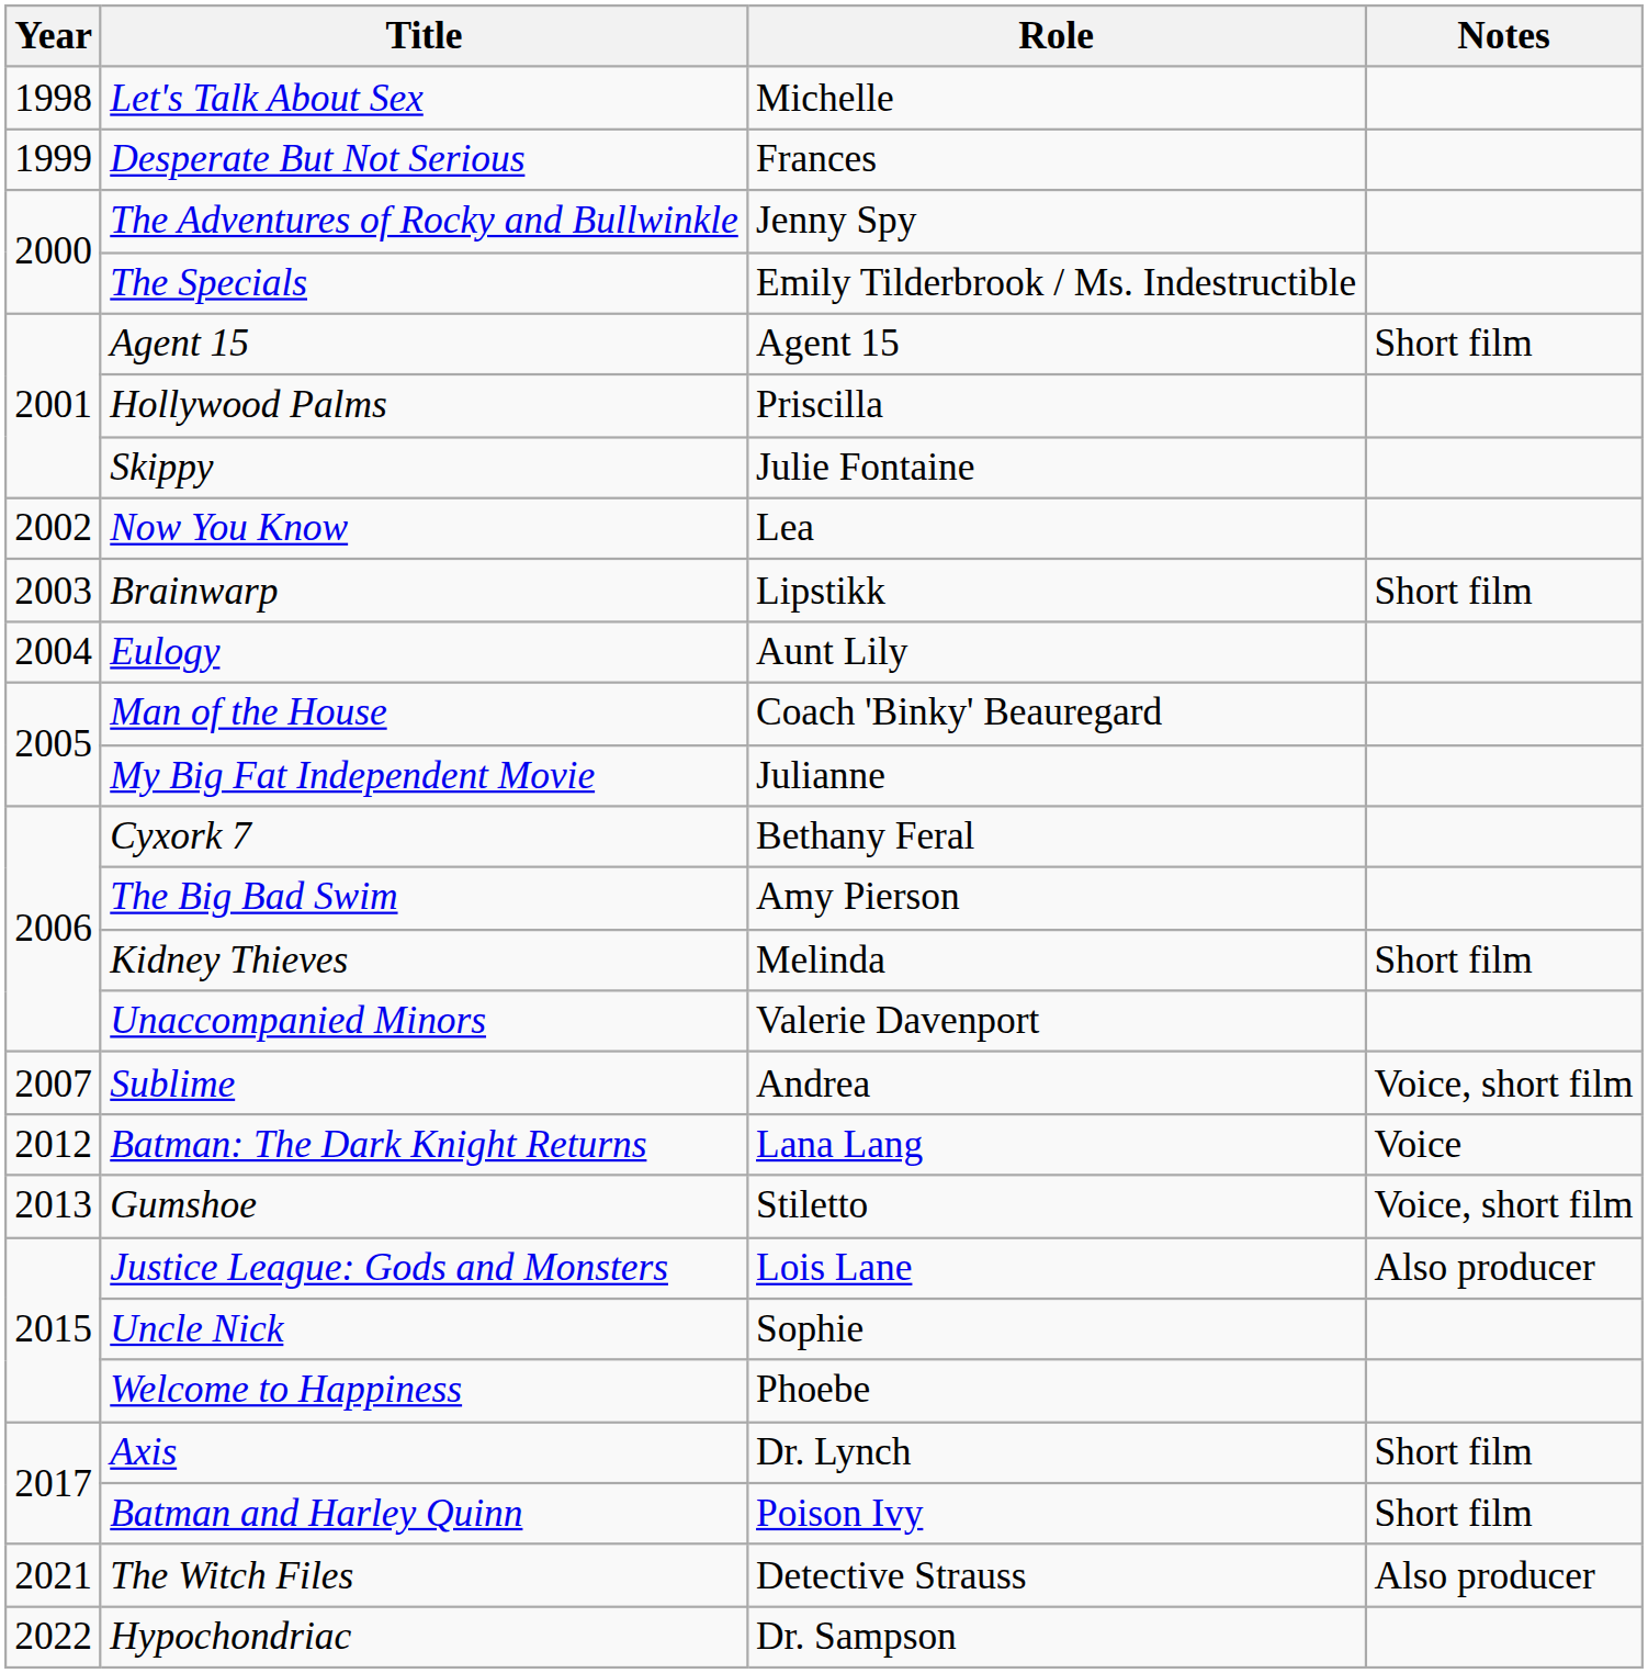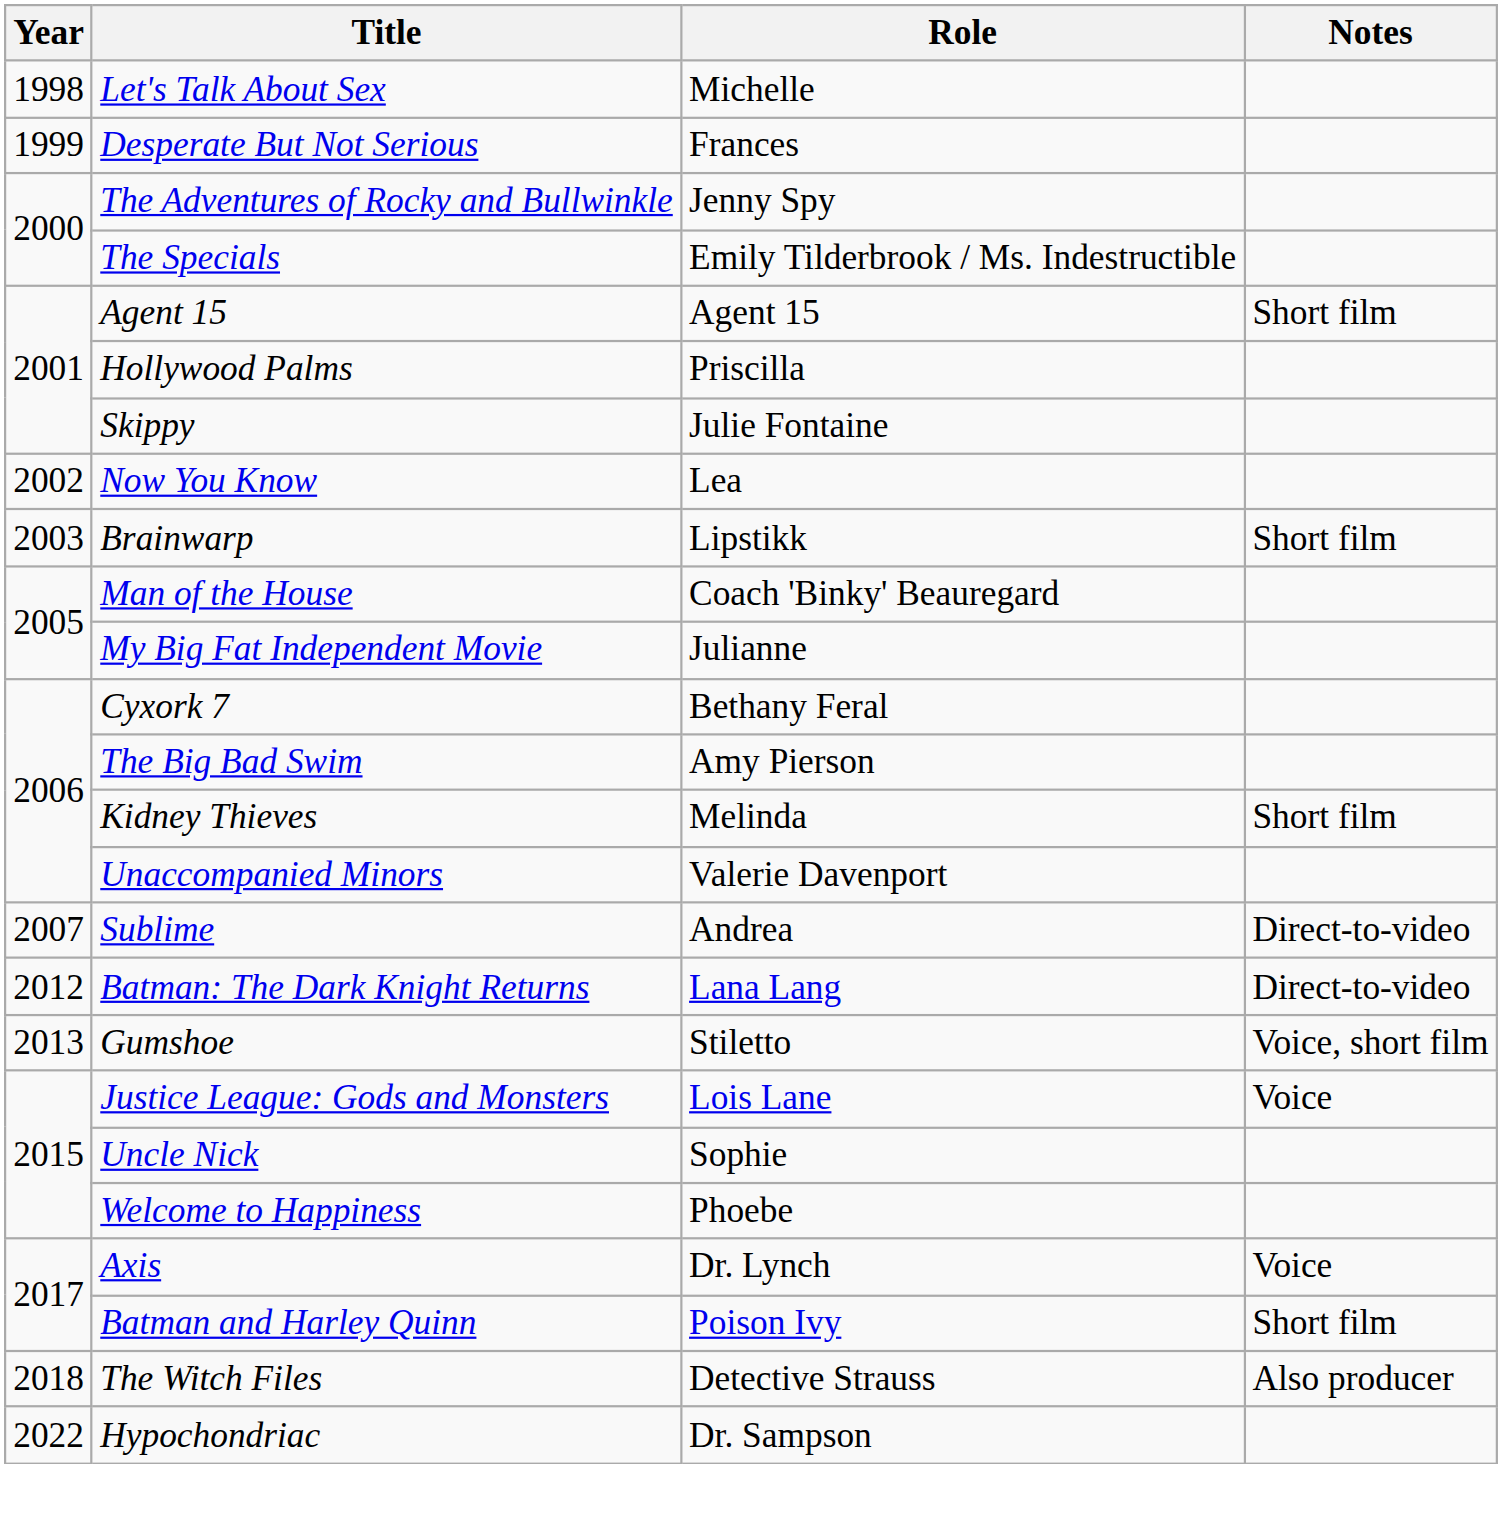 <table class="wikitable sortable plainrowheaders" style="width=95%;">
 <tr>
 <th>Year</th>
 <th>Title</th>
 <th>Role</th>
 <th class="unsortable">Notes</th>
 </tr>
 <tr>
 <td>1998</td>
 <td><em><a href='#'>Let's Talk About Sex</a></em></td>
 <td>Michelle</td>
 <td></td>
 </tr>
 <tr>
 <td>1999</td>
 <td><em><a href='#'>Desperate But Not Serious</a></em></td>
 <td>Frances</td>
 <td></td>
 </tr>
 <tr>
 <td rowspan="2">2000</td>
 <td data-sort-value="Adventures of Rocky and Bullwinkle, The"><em><a href='#'>The Adventures of Rocky and Bullwinkle</a></em></td>
 <td>Jenny Spy</td>
 <td></td>
 </tr>
 <tr>
 <td data-sort-value="Specials, The"><em><a href='#'>The Specials</a></em></td>
 <td>Emily Tilderbrook / Ms. Indestructible</td>
 <td></td>
 </tr>
 <tr>
 <td rowspan="3">2001</td>
 <td><em>Agent 15</em></td>
 <td>Agent 15</td>
 <td>Short film</td>
 </tr>
 <tr>
 <td><em>Hollywood Palms</em></td>
 <td>Priscilla</td>
 <td></td>
 </tr>
 <tr>
 <td><em>Skippy</em></td>
 <td>Julie Fontaine</td>
 <td></td>
 </tr>
 <tr>
 <td>2002</td>
 <td><em><a href='#'>Now You Know</a></em></td>
 <td>Lea</td>
 <td></td>
 </tr>
 <tr>
 <td>2003</td>
 <td><em>Brainwarp</em></td>
 <td>Lipstikk</td>
 <td>Short film</td>
 </tr>
 <tr>
-<td>2004</td>
-<td><em><a href='#'>Eulogy</a></em></td>
-<td>Aunt Lily</td>
-<td></td>
-</tr>
-<tr>
 <td rowspan="2">2005</td>
 <td><em><a href='#'>Man of the House</a></em></td>
 <td>Coach 'Binky' Beauregard</td>
 <td></td>
 </tr>
 <tr>
 <td><em><a href='#'>My Big Fat Independent Movie</a></em></td>
 <td>Julianne</td>
 <td></td>
 </tr>
 <tr>
 <td rowspan="4">2006</td>
 <td><em>Cyxork 7</em></td>
 <td>Bethany Feral</td>
 <td></td>
 </tr>
 <tr>
 <td data-sort-value="Big Bad Swim, The"><em><a href='#'>The Big Bad Swim</a></em></td>
 <td>Amy Pierson</td>
 <td></td>
 </tr>
 <tr>
 <td><em>Kidney Thieves</em></td>
 <td>Melinda</td>
 <td>Short film</td>
 </tr>
 <tr>
 <td><em><a href='#'>Unaccompanied Minors</a></em></td>
 <td>Valerie Davenport</td>
 <td></td>
 </tr>
 <tr>
 <td>2007</td>
 <td><em><a href='#'>Sublime</a></em></td>
 <td>Andrea</td>
-<td>Voice, short film</td>
+<td>Direct-to-video</td>
 </tr>
 <tr>
 <td>2012</td>
 <td><em><a href='#'>Batman: The Dark Knight Returns</a></em></td>
 <td><a href='#'>Lana Lang</a></td>
-<td>Voice</td>
+<td>Direct-to-video</td>
 </tr>
 <tr>
 <td>2013</td>
 <td><em>Gumshoe</em></td>
 <td>Stiletto</td>
 <td>Voice, short film</td>
 </tr>
 <tr>
 <td rowspan="3">2015</td>
 <td><em><a href='#'>Justice League: Gods and Monsters</a></em></td>
 <td><a href='#'>Lois Lane</a></td>
-<td>Also producer</td>
+<td>Voice</td>
 </tr>
 <tr>
 <td><em><a href='#'>Uncle Nick</a></em></td>
 <td>Sophie</td>
 <td></td>
 </tr>
 <tr>
 <td><em><a href='#'>Welcome to Happiness</a></em></td>
 <td>Phoebe</td>
 <td></td>
 </tr>
 <tr>
 <td rowspan="2">2017</td>
 <td><em><a href='#'>Axis</a></em></td>
 <td>Dr. Lynch</td>
-<td>Short film</td>
+<td>Voice</td>
 </tr>
 <tr>
 <td><em><a href='#'>Batman and Harley Quinn</a></em></td>
 <td><a href='#'>Poison Ivy</a></td>
 <td>Short film</td>
 </tr>
 <tr>
-<td rowspan="1">2021</td>
+<td rowspan="1">2018</td>
 <td data-sort-value="Witch Files, The"><em>The Witch Files</em></td>
 <td>Detective Strauss</td>
 <td>Also producer</td>
 </tr>
 <tr>
 <td>2022</td>
 <td><em>Hypochondriac</em></td>
 <td>Dr. Sampson</td>
 <td></td>
 </tr>
 </table>
